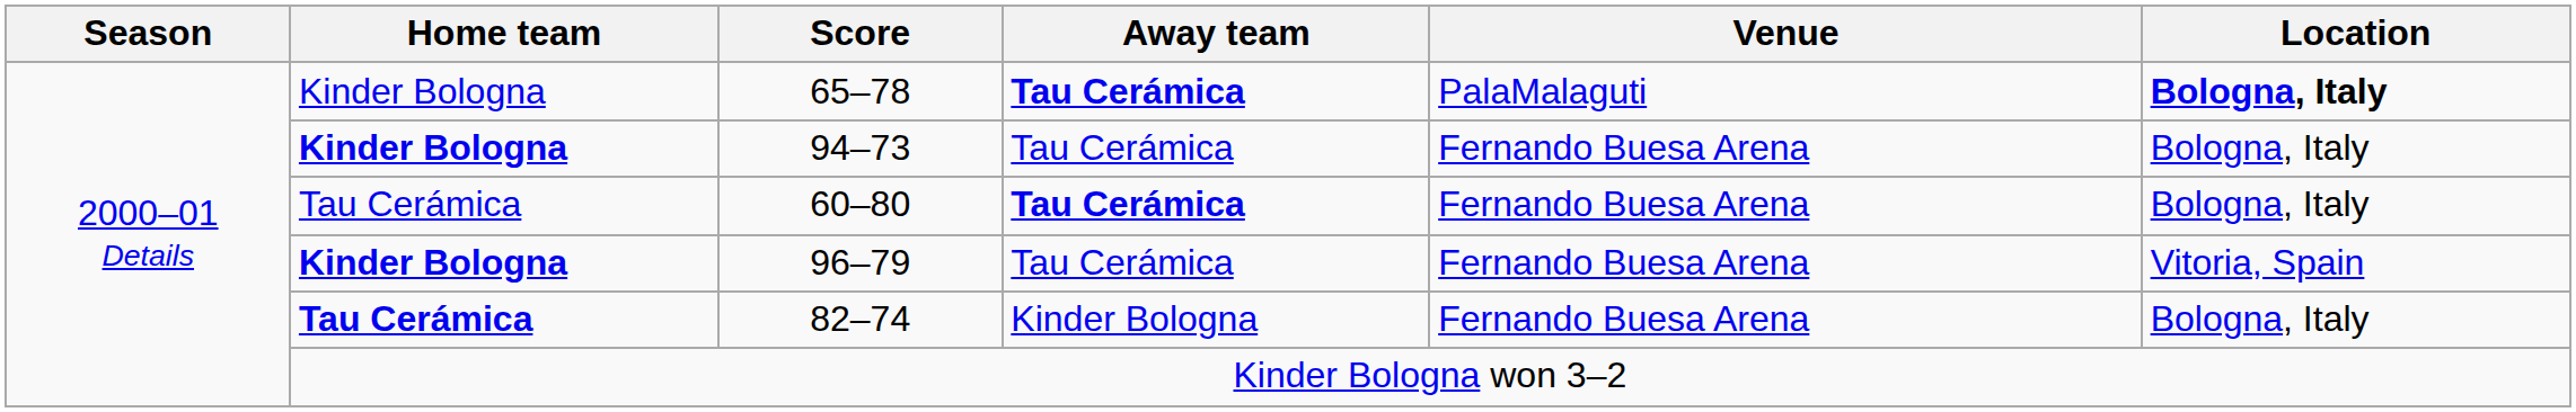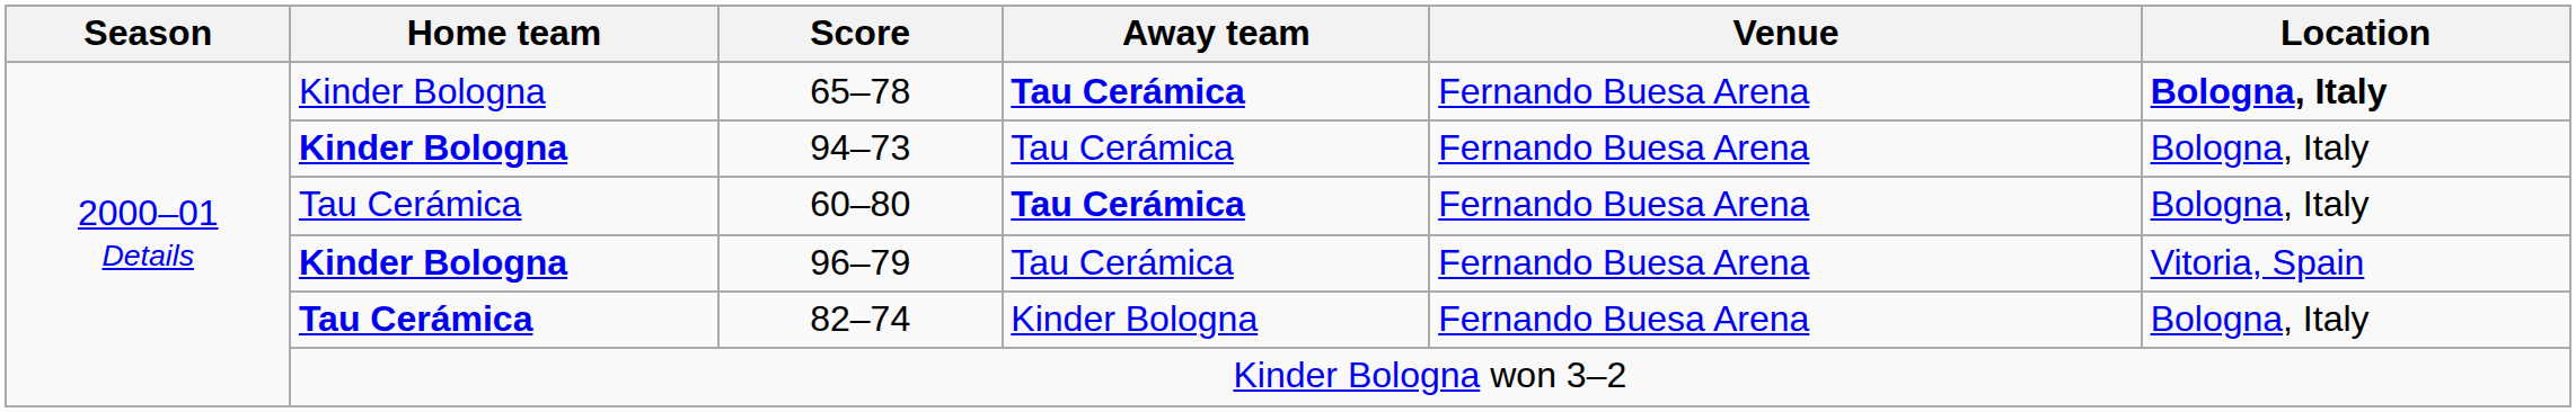 <table class="wikitable" width=90%>
 <tr>
 <th width=10%>Season</th>
 <th width=15%>Home team</th>
 <th width=10%>Score</th>
 <th width=15%>Away team</th>
 <th width=25%>Venue</th>
 <th width=15%>Location</th>
 </tr>
 <tr>
 <td align=center rowspan=6><a href='#'>2000–01</a><br><small><em><a href='#'>Details</a></em></small></td>
 <td> <a href='#'>Kinder Bologna</a></td>
 <td align=center>65–78</td>
 <td> <strong><a href='#'>Tau Cerámica</a></strong></td>
-<td><a href='#'>PalaMalaguti</a></td>
+<td><a href='#'>Fernando Buesa Arena</a></td>
 <td><strong><a href='#'>Bologna</a>, Italy</strong></td>
 </tr>
 <tr>
 <td> <strong><a href='#'>Kinder Bologna</a></strong></td>
 <td align=center>94–73</td>
 <td> <a href='#'>Tau Cerámica</a></td>
 <td><a href='#'>Fernando Buesa Arena</a></td>
 <td><a href='#'>Bologna</a>, Italy</td>
 </tr>
 <tr>
 <td> <a href='#'>Tau Cerámica</a></td>
 <td align=center>60–80</td>
 <td> <strong><a href='#'>Tau Cerámica</a></strong></td>
 <td><a href='#'>Fernando Buesa Arena</a></td>
 <td><a href='#'>Bologna</a>, Italy</td>
 </tr>
 <tr>
 <td> <strong><a href='#'>Kinder Bologna</a></strong></td>
 <td align=center>96–79</td>
 <td> <a href='#'>Tau Cerámica</a></td>
 <td><a href='#'>Fernando Buesa Arena</a></td>
 <td><a href='#'>Vitoria, Spain</a></td>
 </tr>
 <tr>
 <td> <strong><a href='#'>Tau Cerámica</a></strong></td>
 <td align=center>82–74</td>
 <td> <a href='#'>Kinder Bologna</a></td>
 <td><a href='#'>Fernando Buesa Arena</a></td>
 <td><a href='#'>Bologna</a>, Italy</td>
 </tr>
 <tr>
 <td align=center colspan=5><a href='#'>Kinder Bologna</a> won 3–2</td>
 </tr>
 </table>
